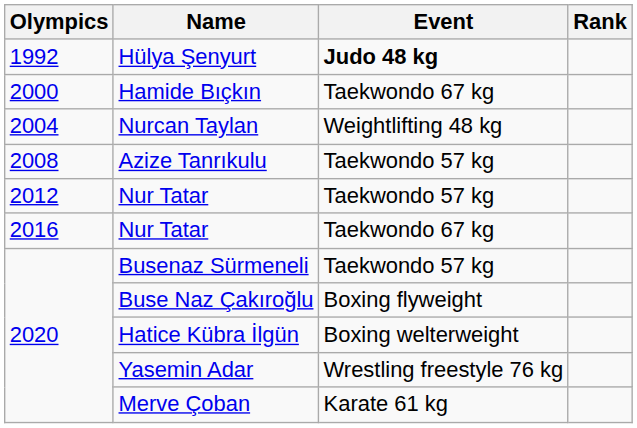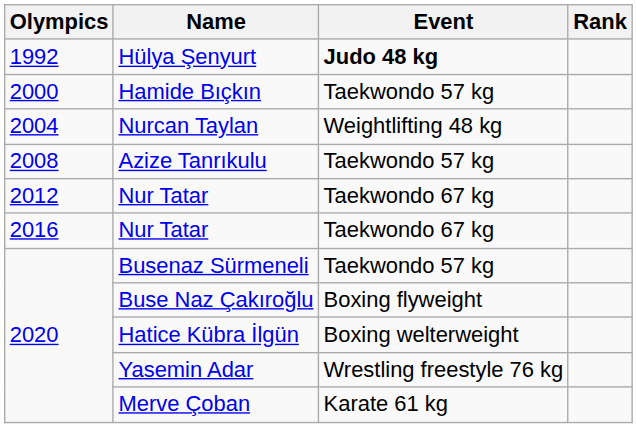 <table class="sortable wikitable">
 <tr>
 <th>Olympics</th>
 <th>Name</th>
 <th>Event</th>
 <th>Rank</th>
 </tr>
 <tr>
 <td><a href='#'>1992</a></td>
 <td><a href='#'>Hülya Şenyurt</a></td>
 <td><strong>Judo 48 kg</strong></td>
 <td></td>
 </tr>
 <tr>
 <td><a href='#'>2000</a></td>
 <td><a href='#'>Hamide Bıçkın</a></td>
-<td>Taekwondo 67 kg</td>
+<td>Taekwondo 57 kg</td>
 <td></td>
 </tr>
 <tr>
 <td><a href='#'>2004</a></td>
 <td><a href='#'>Nurcan Taylan</a></td>
 <td>Weightlifting 48 kg</td>
 <td></td>
 </tr>
 <tr>
 <td><a href='#'>2008</a></td>
 <td><a href='#'>Azize Tanrıkulu</a></td>
 <td>Taekwondo 57 kg</td>
 <td></td>
 </tr>
 <tr>
 <td><a href='#'>2012</a></td>
 <td><a href='#'>Nur Tatar</a></td>
-<td>Taekwondo 57 kg</td>
+<td>Taekwondo 67 kg</td>
 <td></td>
 </tr>
 <tr>
 <td><a href='#'>2016</a></td>
 <td><a href='#'>Nur Tatar</a></td>
 <td>Taekwondo 67 kg</td>
 <td></td>
 </tr>
 <tr>
 <td rowspan=5><a href='#'>2020</a></td>
 <td><a href='#'>Busenaz Sürmeneli</a></td>
 <td>Taekwondo 57 kg</td>
 <td></td>
 </tr>
 <tr>
 <td><a href='#'>Buse Naz Çakıroğlu</a></td>
 <td>Boxing flyweight</td>
 <td></td>
 </tr>
 <tr>
 <td><a href='#'>Hatice Kübra İlgün</a></td>
 <td>Boxing welterweight</td>
 <td></td>
 </tr>
 <tr>
 <td><a href='#'>Yasemin Adar</a></td>
 <td>Wrestling freestyle  76 kg</td>
 <td></td>
 </tr>
 <tr>
 <td><a href='#'>Merve Çoban</a></td>
 <td>Karate  61 kg</td>
 <td></td>
 </tr>
 </table>
